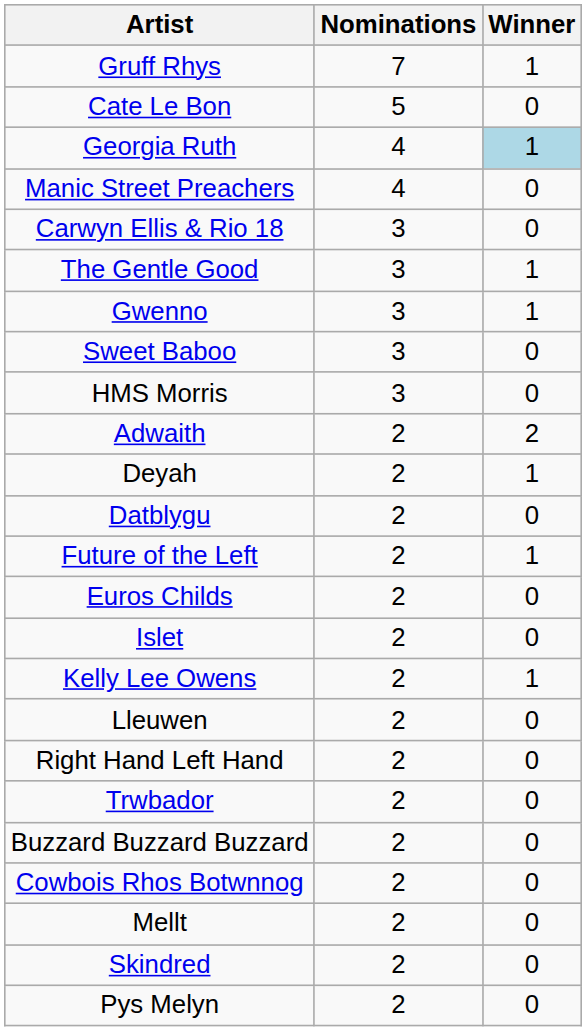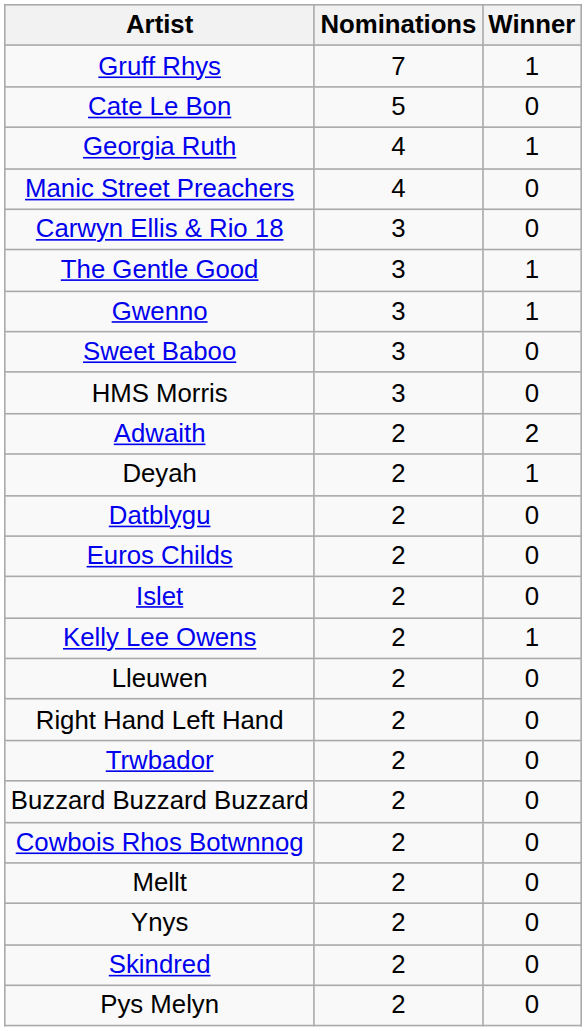 <table class="wikitable sortable" style="text-align:center">
 <tr>
 <th>Artist</th>
 <th>Nominations</th>
 <th>Winner</th>
 </tr>
 <tr>
 <td><a href='#'>Gruff Rhys</a></td>
 <td>7</td>
 <td>1</td>
 </tr>
 <tr>
 <td><a href='#'>Cate Le Bon</a></td>
 <td>5</td>
 <td>0</td>
 </tr>
 <tr>
 <td><a href='#'>Georgia Ruth</a></td>
 <td>4</td>
-<td style="background: lightblue;">1</td>
+<td>1</td>
 </tr>
 <tr>
 <td><a href='#'>Manic Street Preachers</a></td>
 <td>4</td>
 <td>0</td>
 </tr>
 <tr>
 <td><a href='#'>Carwyn Ellis & Rio 18</a></td>
 <td>3</td>
 <td>0</td>
 </tr>
 <tr>
 <td><a href='#'>The Gentle Good</a></td>
 <td>3</td>
 <td>1</td>
 </tr>
 <tr>
 <td><a href='#'>Gwenno</a></td>
 <td>3</td>
 <td>1</td>
 </tr>
 <tr>
 <td><a href='#'>Sweet Baboo</a></td>
 <td>3</td>
 <td>0</td>
 </tr>
 <tr>
 <td>HMS Morris</td>
 <td>3</td>
 <td>0</td>
 </tr>
 <tr>
 <td><a href='#'>Adwaith</a></td>
 <td>2</td>
 <td>2</td>
 </tr>
 <tr>
 <td>Deyah</td>
 <td>2</td>
 <td>1</td>
 </tr>
 <tr>
 <td><a href='#'>Datblygu</a></td>
 <td>2</td>
 <td>0</td>
 </tr>
 <tr>
-<td><a href='#'>Future of the Left</a></td>
-<td>2</td>
-<td>1</td>
-</tr>
-<tr>
 <td><a href='#'>Euros Childs</a></td>
 <td>2</td>
 <td>0</td>
 </tr>
 <tr>
 <td><a href='#'>Islet</a></td>
 <td>2</td>
 <td>0</td>
 </tr>
 <tr>
 <td><a href='#'>Kelly Lee Owens</a></td>
 <td>2</td>
 <td>1</td>
 </tr>
 <tr>
 <td>Lleuwen</td>
 <td>2</td>
 <td>0</td>
 </tr>
 <tr>
 <td>Right Hand Left Hand</td>
 <td>2</td>
 <td>0</td>
 </tr>
 <tr>
 <td><a href='#'>Trwbador</a></td>
 <td>2</td>
 <td>0</td>
 </tr>
 <tr>
 <td>Buzzard Buzzard Buzzard</td>
 <td>2</td>
 <td>0</td>
 </tr>
 <tr>
 <td><a href='#'>Cowbois Rhos Botwnnog</a></td>
 <td>2</td>
 <td>0</td>
 </tr>
 <tr>
 <td>Mellt</td>
 <td>2</td>
 <td>0</td>
 </tr>
 <tr>
+<td>Ynys</td>
+<td>2</td>
+<td>0</td>
+</tr>
+<tr>
 <td><a href='#'>Skindred</a></td>
 <td>2</td>
 <td>0</td>
 </tr>
 <tr>
 <td>Pys Melyn</td>
 <td>2</td>
 <td>0</td>
 </tr>
 </table>
